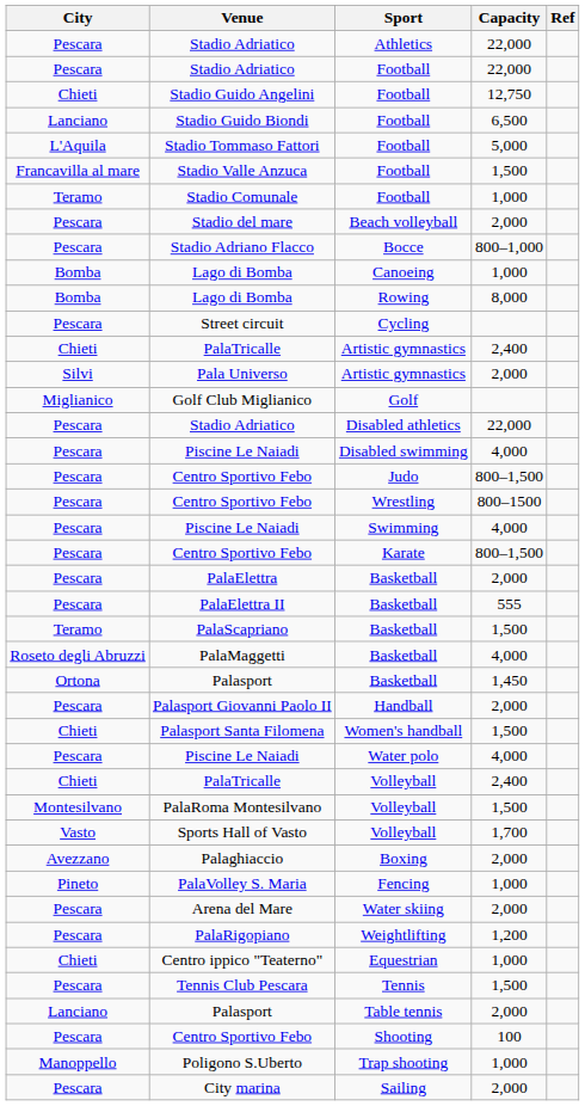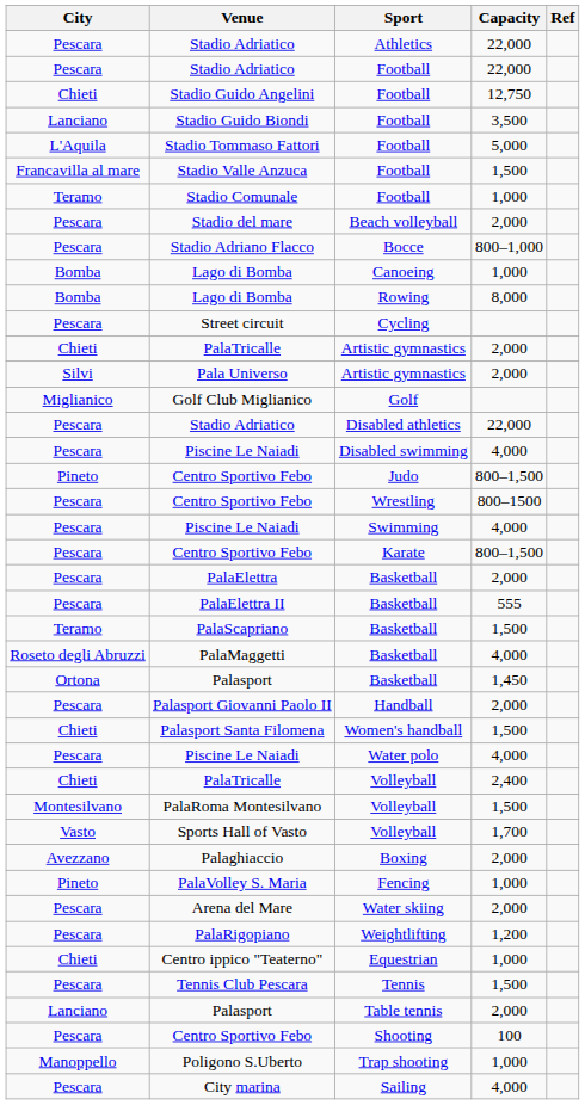 <table class="wikitable collapsible collapsed sortable plainrowheaders" style="text-align:center; min-width:22em; margin-left:auto; margin-right:auto;">
 <tr>
 <th scope="col">City</th>
 <th scope="col">Venue</th>
 <th scope="col">Sport</th>
 <th scope="col">Capacity</th>
 <th scope="col">Ref</th>
 </tr>
 <tr>
 <td><a href='#'>Pescara</a></td>
 <td><a href='#'>Stadio Adriatico</a></td>
 <td><a href='#'>Athletics</a></td>
 <td>22,000</td>
 <td></td>
 </tr>
 <tr>
 <td><a href='#'>Pescara</a></td>
 <td><a href='#'>Stadio Adriatico</a></td>
 <td><a href='#'>Football</a></td>
 <td>22,000</td>
 <td></td>
 </tr>
 <tr>
 <td><a href='#'>Chieti</a></td>
 <td><a href='#'>Stadio Guido Angelini</a></td>
 <td><a href='#'>Football</a></td>
 <td>12,750</td>
 <td></td>
 </tr>
 <tr>
 <td><a href='#'>Lanciano</a></td>
 <td><a href='#'>Stadio Guido Biondi</a></td>
 <td><a href='#'>Football</a></td>
-<td>6,500</td>
+<td>3,500</td>
 <td></td>
 </tr>
 <tr>
 <td><a href='#'>L'Aquila</a></td>
 <td><a href='#'>Stadio Tommaso Fattori</a></td>
 <td><a href='#'>Football</a></td>
 <td>5,000</td>
 <td></td>
 </tr>
 <tr>
 <td><a href='#'>Francavilla al mare</a></td>
 <td><a href='#'>Stadio Valle Anzuca</a></td>
 <td><a href='#'>Football</a></td>
 <td>1,500</td>
 <td></td>
 </tr>
 <tr>
 <td><a href='#'>Teramo</a></td>
 <td><a href='#'>Stadio Comunale</a></td>
 <td><a href='#'>Football</a></td>
 <td>1,000</td>
 <td></td>
 </tr>
 <tr>
 <td><a href='#'>Pescara</a></td>
 <td><a href='#'>Stadio del mare</a></td>
 <td><a href='#'>Beach volleyball</a></td>
 <td>2,000</td>
 <td></td>
 </tr>
 <tr>
 <td><a href='#'>Pescara</a></td>
 <td><a href='#'>Stadio Adriano Flacco</a></td>
 <td><a href='#'>Bocce</a></td>
 <td>800–1,000</td>
 <td></td>
 </tr>
 <tr>
 <td><a href='#'>Bomba</a></td>
 <td><a href='#'>Lago di Bomba</a></td>
 <td><a href='#'>Canoeing</a></td>
 <td>1,000</td>
 <td></td>
 </tr>
 <tr>
 <td><a href='#'>Bomba</a></td>
 <td><a href='#'>Lago di Bomba</a></td>
 <td><a href='#'>Rowing</a></td>
 <td>8,000</td>
 <td></td>
 </tr>
 <tr>
 <td><a href='#'>Pescara</a></td>
 <td>Street circuit</td>
 <td><a href='#'>Cycling</a></td>
 <td></td>
 <td></td>
 </tr>
 <tr>
 <td><a href='#'>Chieti</a></td>
 <td><a href='#'>PalaTricalle</a></td>
 <td><a href='#'>Artistic gymnastics</a></td>
-<td>2,400</td>
+<td>2,000</td>
 <td></td>
 </tr>
 <tr>
 <td><a href='#'>Silvi</a></td>
 <td><a href='#'>Pala Universo</a></td>
 <td><a href='#'>Artistic gymnastics</a></td>
 <td>2,000</td>
 <td></td>
 </tr>
 <tr>
 <td><a href='#'>Miglianico</a></td>
 <td>Golf Club Miglianico</td>
 <td><a href='#'>Golf</a></td>
 <td></td>
 <td></td>
 </tr>
 <tr>
 <td><a href='#'>Pescara</a></td>
 <td><a href='#'>Stadio Adriatico</a></td>
 <td><a href='#'>Disabled athletics</a></td>
 <td>22,000</td>
 <td></td>
 </tr>
 <tr>
 <td><a href='#'>Pescara</a></td>
 <td><a href='#'>Piscine Le Naiadi</a></td>
 <td><a href='#'>Disabled swimming</a></td>
 <td>4,000</td>
 <td></td>
 </tr>
 <tr>
-<td><a href='#'>Pescara</a></td>
+<td><a href='#'>Pineto</a></td>
 <td><a href='#'>Centro Sportivo Febo</a></td>
 <td><a href='#'>Judo</a></td>
 <td>800–1,500</td>
 <td></td>
 </tr>
 <tr>
 <td><a href='#'>Pescara</a></td>
 <td><a href='#'>Centro Sportivo Febo</a></td>
 <td><a href='#'>Wrestling</a></td>
 <td>800–1500</td>
 <td></td>
 </tr>
 <tr>
 <td><a href='#'>Pescara</a></td>
 <td><a href='#'>Piscine Le Naiadi</a></td>
 <td><a href='#'>Swimming</a></td>
 <td>4,000</td>
 <td></td>
 </tr>
 <tr>
 <td><a href='#'>Pescara</a></td>
 <td><a href='#'>Centro Sportivo Febo</a></td>
 <td><a href='#'>Karate</a></td>
 <td>800–1,500</td>
 <td></td>
 </tr>
 <tr>
 <td><a href='#'>Pescara</a></td>
 <td><a href='#'>PalaElettra</a></td>
 <td><a href='#'>Basketball</a></td>
 <td>2,000</td>
 <td></td>
 </tr>
 <tr>
 <td><a href='#'>Pescara</a></td>
 <td><a href='#'>PalaElettra II</a></td>
 <td><a href='#'>Basketball</a></td>
 <td>555</td>
 <td></td>
 </tr>
 <tr>
 <td><a href='#'>Teramo</a></td>
 <td><a href='#'>PalaScapriano</a></td>
 <td><a href='#'>Basketball</a></td>
 <td>1,500</td>
 <td></td>
 </tr>
 <tr>
 <td><a href='#'>Roseto degli Abruzzi</a></td>
 <td>PalaMaggetti</td>
 <td><a href='#'>Basketball</a></td>
 <td>4,000</td>
 <td></td>
 </tr>
 <tr>
 <td><a href='#'>Ortona</a></td>
 <td>Palasport</td>
 <td><a href='#'>Basketball</a></td>
 <td>1,450</td>
 <td></td>
 </tr>
 <tr>
 <td><a href='#'>Pescara</a></td>
 <td><a href='#'>Palasport Giovanni Paolo II</a></td>
 <td><a href='#'>Handball</a></td>
 <td>2,000</td>
 <td></td>
 </tr>
 <tr>
 <td><a href='#'>Chieti</a></td>
 <td><a href='#'>Palasport Santa Filomena</a></td>
 <td><a href='#'>Women's handball</a></td>
 <td>1,500</td>
 <td></td>
 </tr>
 <tr>
 <td><a href='#'>Pescara</a></td>
 <td><a href='#'>Piscine Le Naiadi</a></td>
 <td><a href='#'>Water polo</a></td>
 <td>4,000</td>
 <td></td>
 </tr>
 <tr>
 <td><a href='#'>Chieti</a></td>
 <td><a href='#'>PalaTricalle</a></td>
 <td><a href='#'>Volleyball</a></td>
 <td>2,400</td>
 <td></td>
 </tr>
 <tr>
 <td><a href='#'>Montesilvano</a></td>
 <td>PalaRoma Montesilvano</td>
 <td><a href='#'>Volleyball</a></td>
 <td>1,500</td>
 <td></td>
 </tr>
 <tr>
 <td><a href='#'>Vasto</a></td>
 <td>Sports Hall of Vasto</td>
 <td><a href='#'>Volleyball</a></td>
 <td>1,700</td>
 <td></td>
 </tr>
 <tr>
 <td><a href='#'>Avezzano</a></td>
 <td>Palaghiaccio</td>
 <td><a href='#'>Boxing</a></td>
 <td>2,000</td>
 <td></td>
 </tr>
 <tr>
 <td><a href='#'>Pineto</a></td>
 <td><a href='#'>PalaVolley S. Maria</a></td>
 <td><a href='#'>Fencing</a></td>
 <td>1,000</td>
 <td></td>
 </tr>
 <tr>
 <td><a href='#'>Pescara</a></td>
 <td>Arena del Mare</td>
 <td><a href='#'>Water skiing</a></td>
 <td>2,000</td>
 <td></td>
 </tr>
 <tr>
 <td><a href='#'>Pescara</a></td>
 <td><a href='#'>PalaRigopiano</a></td>
 <td><a href='#'>Weightlifting</a></td>
 <td>1,200</td>
 <td></td>
 </tr>
 <tr>
 <td><a href='#'>Chieti</a></td>
 <td>Centro ippico "Teaterno"</td>
 <td><a href='#'>Equestrian</a></td>
 <td>1,000</td>
 <td></td>
 </tr>
 <tr>
 <td><a href='#'>Pescara</a></td>
 <td><a href='#'>Tennis Club Pescara</a></td>
 <td><a href='#'>Tennis</a></td>
 <td>1,500</td>
 <td></td>
 </tr>
 <tr>
 <td><a href='#'>Lanciano</a></td>
 <td>Palasport</td>
 <td><a href='#'>Table tennis</a></td>
 <td>2,000</td>
 <td></td>
 </tr>
 <tr>
 <td><a href='#'>Pescara</a></td>
 <td><a href='#'>Centro Sportivo Febo</a></td>
 <td><a href='#'>Shooting</a></td>
 <td>100</td>
 <td></td>
 </tr>
 <tr>
 <td><a href='#'>Manoppello</a></td>
 <td>Poligono S.Uberto</td>
 <td><a href='#'>Trap shooting</a></td>
 <td>1,000</td>
 <td></td>
 </tr>
 <tr>
 <td><a href='#'>Pescara</a></td>
 <td>City <a href='#'>marina</a></td>
 <td><a href='#'>Sailing</a></td>
-<td>2,000</td>
+<td>4,000</td>
 <td></td>
 </tr>
 </table>
